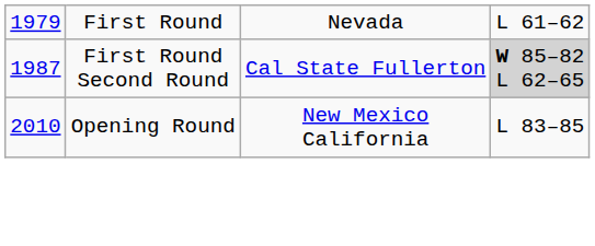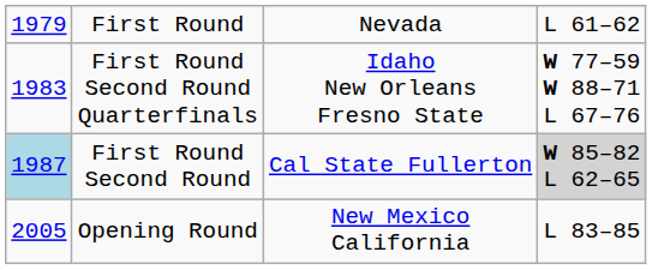 <table class=wikitable style="text-align:center">
 <tr>
 <td><a href='#'>1979</a></td>
 <td>First Round</td>
 <td>Nevada</td>
 <td>L 61–62</td>
 </tr>
 <tr>
-<td><a href='#'>1987</a></td>
+<td><a href='#'>1983</a></td>
+<td>First Round<br>Second Round<br>Quarterfinals</td>
+<td><a href='#'>Idaho</a><br>New Orleans<br>Fresno State</td>
+<td><strong>W</strong> 77–59<br><strong>W</strong> 88–71<br>L 67–76</td>
+</tr>
+<tr>
+<td style="background: lightblue;"><a href='#'>1987</a></td>
 <td>First Round<br>Second Round</td>
 <td><a href='#'>Cal State Fullerton</a></td>
 <td style="background: lightgrey;"><strong>W</strong> 85–82<br>L 62–65</td>
 </tr>
 <tr>
-<td><a href='#'>2010</a></td>
+<td><a href='#'>2005</a></td>
 <td>Opening Round</td>
 <td><a href='#'>New Mexico</a><br>California</td>
 <td>L 83–85</td>
 </tr>
 </table>
